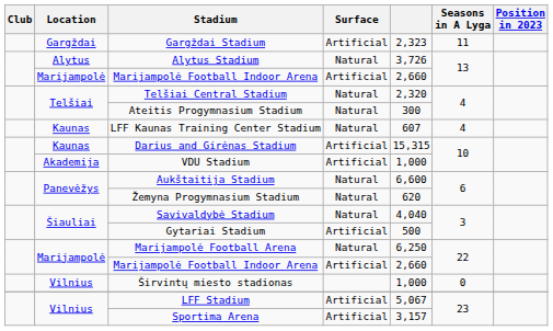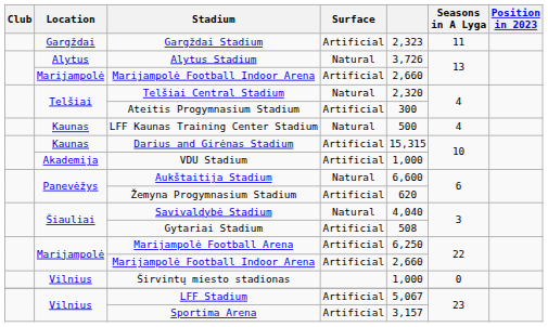 <table class="wikitable sortable" style="text-align:center; font-size:85%;">
 <tr>
 <th>Club</th>
 <th>Location</th>
 <th>Stadium</th>
 <th>Surface</th>
 <th></th>
 <th>Seasons <br>in A Lyga</th>
 <th><a href='#'>Position <br>in 2023</a></th>
 </tr>
 <tr>
 <td></td>
 <td><a href='#'>Gargždai</a></td>
 <td><a href='#'>Gargždai Stadium</a></td>
 <td>Artificial</td>
 <td>2,323</td>
 <td>11</td>
 <td></td>
 </tr>
 <tr>
 <td rowspan=2></td>
 <td><a href='#'>Alytus</a></td>
 <td><a href='#'>Alytus Stadium</a></td>
 <td>Natural</td>
 <td>3,726</td>
 <td rowspan=2>13</td>
 <td rowspan=2></td>
 </tr>
 <tr>
 <td><a href='#'>Marijampolė</a></td>
 <td><a href='#'>Marijampolė Football Indoor Arena</a></td>
 <td>Artificial</td>
 <td>2,660</td>
 </tr>
 <tr>
 <td rowspan=2></td>
 <td rowspan=2><a href='#'>Telšiai</a></td>
 <td><a href='#'>Telšiai Central Stadium</a></td>
 <td>Natural</td>
 <td>2,320</td>
 <td rowspan=2>4</td>
 <td rowspan=2></td>
 </tr>
 <tr>
 <td>Ateitis Progymnasium Stadium</td>
-<td>Natural</td>
+<td>Artificial</td>
 <td>300</td>
 </tr>
 <tr>
 <td></td>
 <td><a href='#'>Kaunas</a></td>
 <td>LFF Kaunas Training Center Stadium</td>
 <td>Natural</td>
-<td>607</td>
+<td>500</td>
 <td>4</td>
 <td></td>
 </tr>
 <tr>
 <td rowspan=2></td>
 <td><a href='#'>Kaunas</a></td>
 <td><a href='#'>Darius and Girėnas Stadium</a></td>
 <td>Artificial</td>
 <td>15,315</td>
 <td rowspan=2>10</td>
 <td rowspan=2></td>
 </tr>
 <tr>
 <td><a href='#'>Akademija</a></td>
 <td>VDU Stadium</td>
 <td>Artificial</td>
 <td>1,000</td>
 </tr>
 <tr>
 <td rowspan=2></td>
 <td rowspan=2><a href='#'>Panevėžys</a></td>
 <td><a href='#'>Aukštaitija Stadium</a></td>
 <td>Natural</td>
 <td>6,600</td>
 <td rowspan=2>6</td>
 <td rowspan=2></td>
 </tr>
 <tr>
 <td>Žemyna Progymnasium Stadium</td>
-<td>Natural</td>
+<td>Artificial</td>
 <td>620</td>
 </tr>
 <tr>
 <td rowspan=2></td>
 <td rowspan=2><a href='#'>Šiauliai</a></td>
 <td><a href='#'>Savivaldybė Stadium</a></td>
 <td>Natural</td>
 <td>4,040</td>
 <td rowspan=2>3</td>
 <td rowspan=2></td>
 </tr>
 <tr>
 <td>Gytariai Stadium</td>
 <td>Artificial</td>
-<td>500</td>
+<td>508</td>
 </tr>
 <tr>
 <td rowspan=2></td>
 <td rowspan=2><a href='#'>Marijampolė</a></td>
 <td><a href='#'>Marijampolė Football Arena</a></td>
-<td>Natural</td>
+<td>Artificial</td>
 <td>6,250</td>
 <td rowspan=2>22</td>
 <td rowspan=2></td>
 </tr>
 <tr>
 <td><a href='#'>Marijampolė Football Indoor Arena</a></td>
 <td>Artificial</td>
 <td>2,660</td>
 </tr>
 <tr>
 <td></td>
 <td><a href='#'>Vilnius</a></td>
 <td>Širvintų miesto stadionas</td>
 <td></td>
 <td>1,000</td>
 <td>0</td>
 <td></td>
 </tr>
 <tr>
 </tr>
 <tr>
 <td rowspan=2></td>
 <td rowspan=2><a href='#'>Vilnius</a></td>
 <td><a href='#'>LFF Stadium</a></td>
 <td>Artificial</td>
 <td>5,067</td>
 <td rowspan=2>23</td>
 <td rowspan=2></td>
 </tr>
 <tr>
 <td><a href='#'>Sportima Arena</a></td>
 <td>Artificial</td>
 <td>3,157</td>
 </tr>
 </table>
